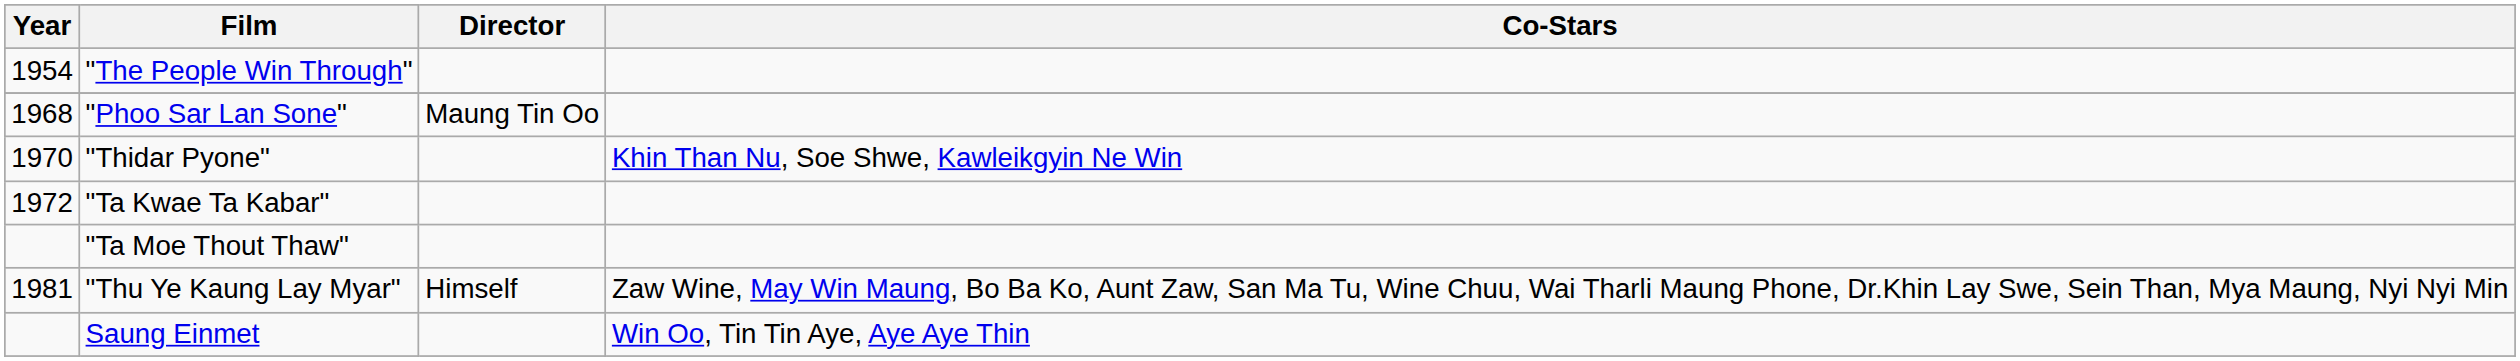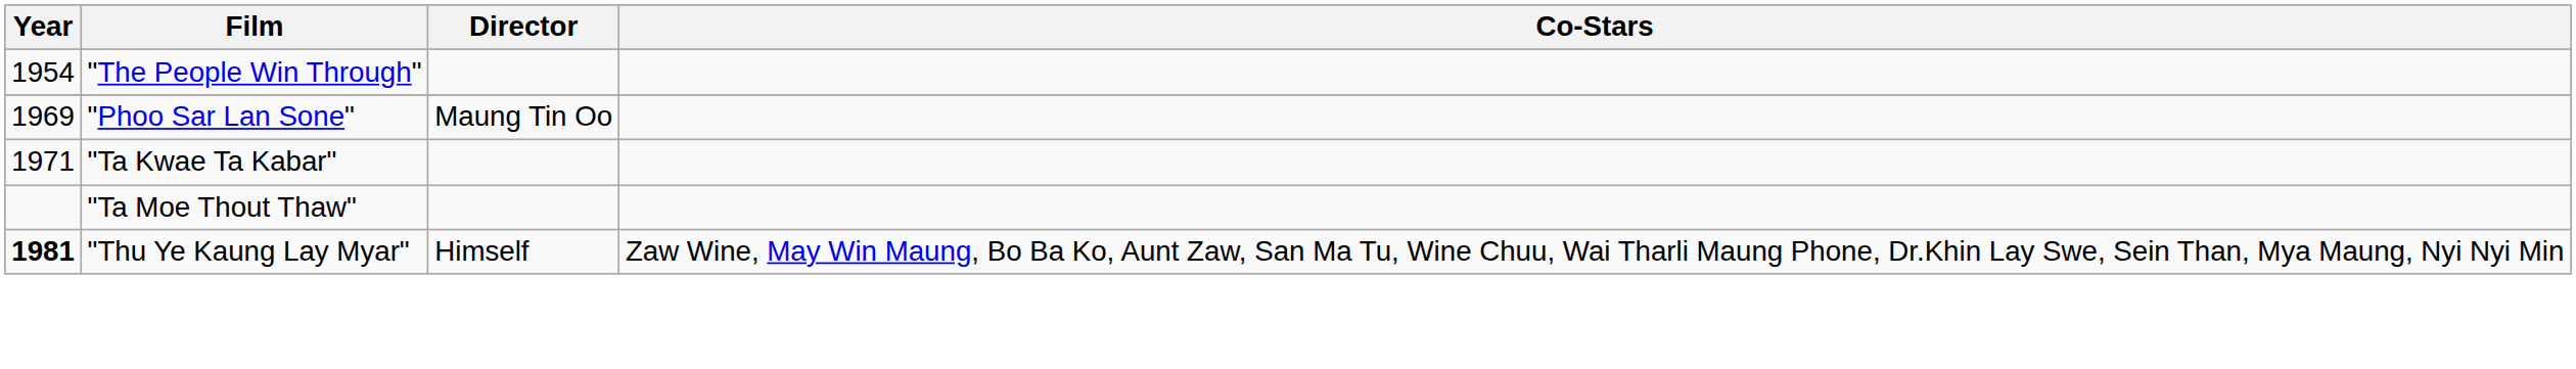 <table class="wikitable sortable">
 <tr>
 <th>Year</th>
 <th>Film</th>
 <th>Director</th>
 <th>Co-Stars</th>
 </tr>
 <tr>
 <td>1954</td>
 <td>"<a href='#'>The People Win Through</a>"</td>
 <td></td>
 <td></td>
 </tr>
 <tr>
 </tr>
 <tr>
-<td>1968</td>
+<td>1969</td>
 <td>"<a href='#'>Phoo Sar Lan Sone</a>"</td>
 <td>Maung Tin Oo</td>
 <td></td>
 </tr>
 <tr>
-<td>1970</td>
-<td>"Thidar Pyone"</td>
-<td></td>
-<td><a href='#'>Khin Than Nu</a>, Soe Shwe, <a href='#'>Kawleikgyin Ne Win</a></td>
-</tr>
-<tr>
-<td>1972</td>
+<td>1971</td>
 <td>"Ta Kwae Ta Kabar"</td>
 <td></td>
 <td></td>
 </tr>
 <tr>
 <td></td>
 <td>"Ta Moe Thout Thaw"</td>
 <td></td>
 <td></td>
 </tr>
 <tr>
-<td>1981</td>
+<td><strong>1981</strong></td>
 <td>"Thu Ye Kaung Lay Myar"</td>
 <td>Himself</td>
 <td>Zaw Wine, <a href='#'>May Win Maung</a>, Bo Ba Ko, Aunt Zaw, San Ma Tu, Wine Chuu, Wai Tharli Maung Phone, Dr.Khin Lay Swe,  Sein Than, Mya Maung, Nyi Nyi Min</td>
 </tr>
-<tr>
-<td></td>
-<td><a href='#'>Saung Einmet</a></td>
-<td></td>
-<td><a href='#'>Win Oo</a>, Tin Tin Aye, <a href='#'>Aye Aye Thin</a></td>
-</tr>
 </table>
